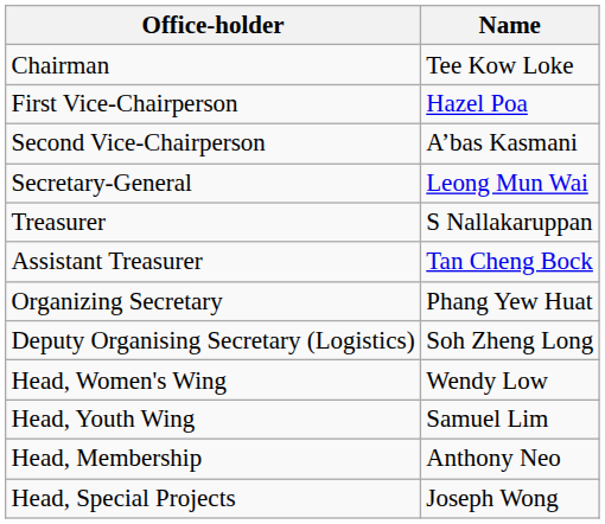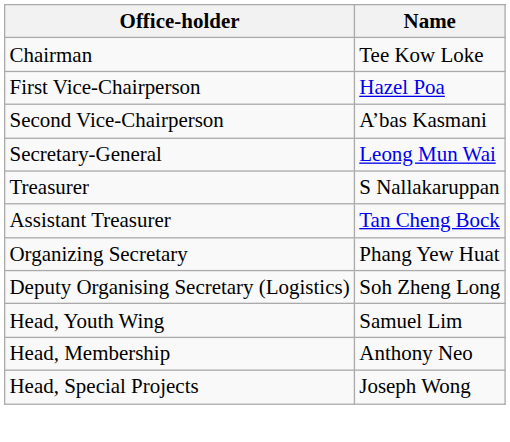 <table class="wikitable" style="text-align:left;">
 <tr>
 <th>Office-holder</th>
 <th>Name</th>
 </tr>
 <tr>
 <td>Chairman</td>
 <td>Tee Kow Loke</td>
 </tr>
 <tr>
 <td>First Vice-Chairperson</td>
 <td><a href='#'>Hazel Poa</a></td>
 </tr>
 <tr>
 <td>Second Vice-Chairperson</td>
 <td>A’bas Kasmani</td>
 </tr>
 <tr>
 <td>Secretary-General</td>
 <td><a href='#'>Leong Mun Wai</a></td>
 </tr>
 <tr>
 <td>Treasurer</td>
 <td>S Nallakaruppan</td>
 </tr>
 <tr>
 <td>Assistant Treasurer</td>
 <td><a href='#'>Tan Cheng Bock</a></td>
 </tr>
 <tr>
 <td>Organizing Secretary</td>
 <td>Phang Yew Huat</td>
 </tr>
 <tr>
 <td>Deputy Organising Secretary (Logistics)</td>
 <td>Soh Zheng Long</td>
 </tr>
 <tr>
-<td>Head, Women's Wing</td>
-<td>Wendy Low</td>
-</tr>
-<tr>
 <td>Head, Youth Wing</td>
 <td>Samuel Lim</td>
 </tr>
 <tr>
 <td>Head, Membership</td>
 <td>Anthony Neo</td>
 </tr>
 <tr>
 <td>Head, Special Projects</td>
 <td>Joseph Wong</td>
 </tr>
 </table>
